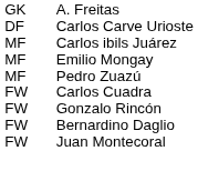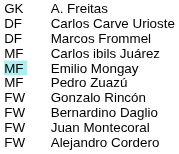 <table style="font-size:90%; margin:0.2em auto;" cellspacing="0" cellpadding="0">
 <tr>
 <th width="25"></th>
 <th width="25"></th>
 </tr>
 <tr>
 <td>GK</td>
 <td></td>
 <td> A. Freitas</td>
 </tr>
 <tr>
 <td>DF</td>
 <td></td>
 <td> Carlos Carve Urioste</td>
 </tr>
 <tr>
+<td>DF</td>
+<td></td>
+<td> Marcos Frommel</td>
+</tr>
+<tr>
 <td>MF</td>
 <td></td>
 <td> Carlos ibils Juárez</td>
 </tr>
 <tr>
-<td>MF</td>
+<td style="background: paleturquoise;">MF</td>
 <td></td>
 <td> Emilio Mongay</td>
 </tr>
 <tr>
 <td>MF</td>
 <td></td>
 <td> Pedro Zuazú</td>
-</tr>
-<tr>
-<td>FW</td>
-<td></td>
-<td> Carlos Cuadra</td>
 </tr>
 <tr>
 <td>FW</td>
 <td></td>
 <td> Gonzalo Rincón</td>
 </tr>
 <tr>
 <td>FW</td>
 <td></td>
 <td> Bernardino Daglio</td>
 </tr>
 <tr>
 <td>FW</td>
 <td></td>
 <td> Juan Montecoral</td>
 </tr>
 <tr>
+<td>FW</td>
+<td></td>
+<td> Alejandro Cordero</td>
+</tr>
+<tr>
 </tr>
 </table>
